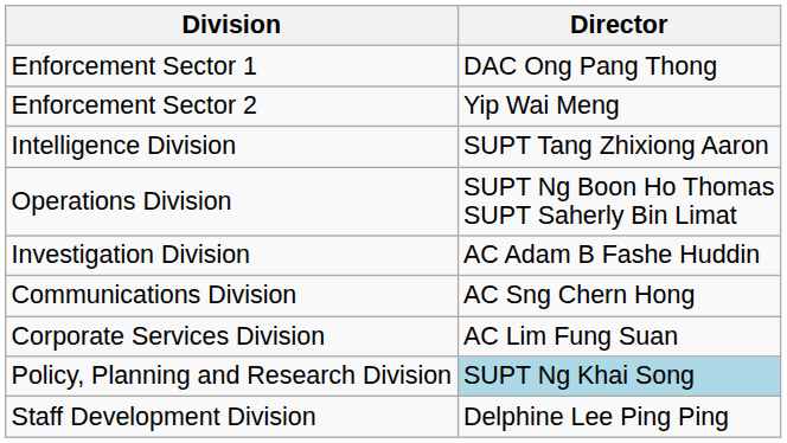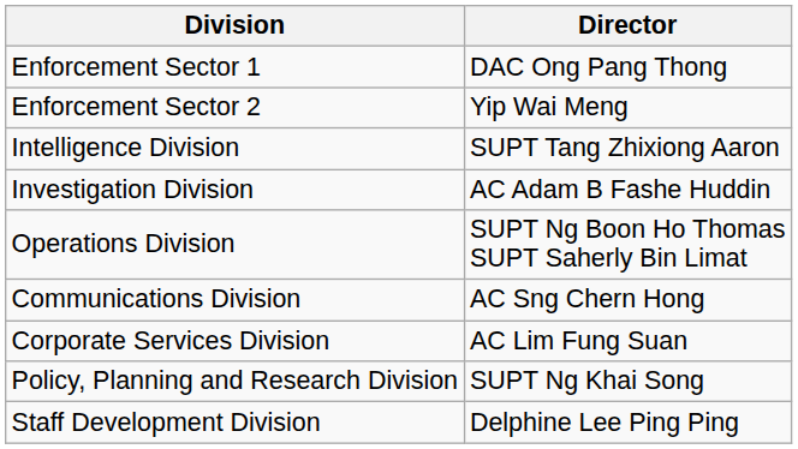 <table class="wikitable mw-collapsible mw-collapsed">
 <tr>
 <th>Division</th>
 <th>Director</th>
 </tr>
 <tr>
 <td>Enforcement Sector 1</td>
 <td>DAC Ong Pang Thong</td>
 </tr>
 <tr>
 <td>Enforcement Sector 2</td>
 <td>Yip Wai Meng</td>
 </tr>
 <tr>
 <td>Intelligence Division</td>
 <td>SUPT Tang Zhixiong Aaron</td>
 </tr>
 <tr>
+<td>Investigation Division</td>
+<td>AC Adam B Fashe Huddin</td>
+</tr>
+<tr>
 <td>Operations Division</td>
 <td>SUPT Ng Boon Ho Thomas<br>SUPT Saherly Bin Limat</td>
-</tr>
-<tr>
-<td>Investigation Division</td>
-<td>AC Adam B Fashe Huddin</td>
 </tr>
 <tr>
 <td>Communications Division</td>
 <td>AC Sng Chern Hong</td>
 </tr>
 <tr>
 <td>Corporate Services Division</td>
 <td>AC Lim Fung Suan</td>
 </tr>
 <tr>
 <td>Policy, Planning and Research Division</td>
-<td style="background: lightblue;">SUPT Ng Khai Song</td>
+<td>SUPT Ng Khai Song</td>
 </tr>
 <tr>
 <td>Staff Development Division</td>
 <td>Delphine Lee Ping Ping</td>
 </tr>
 </table>
